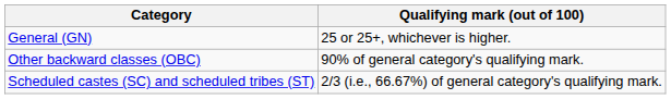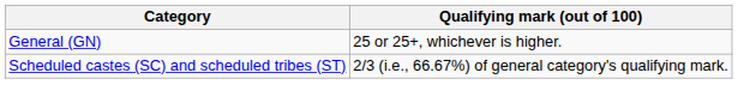 <table class="wikitable">
 <tr>
 <th>Category</th>
 <th>Qualifying mark (out of 100)</th>
 </tr>
 <tr>
 <td><a href='#'>General (GN)</a></td>
 <td>25 or 25+, whichever is higher.</td>
 </tr>
 <tr>
-<td><a href='#'>Other backward classes (OBC)</a></td>
-<td>90% of general category's qualifying mark.</td>
-</tr>
-<tr>
 <td><a href='#'>Scheduled castes (SC) and scheduled tribes (ST)</a></td>
 <td>2/3 (i.e., 66.67%) of general category's qualifying mark.</td>
 </tr>
 </table>
